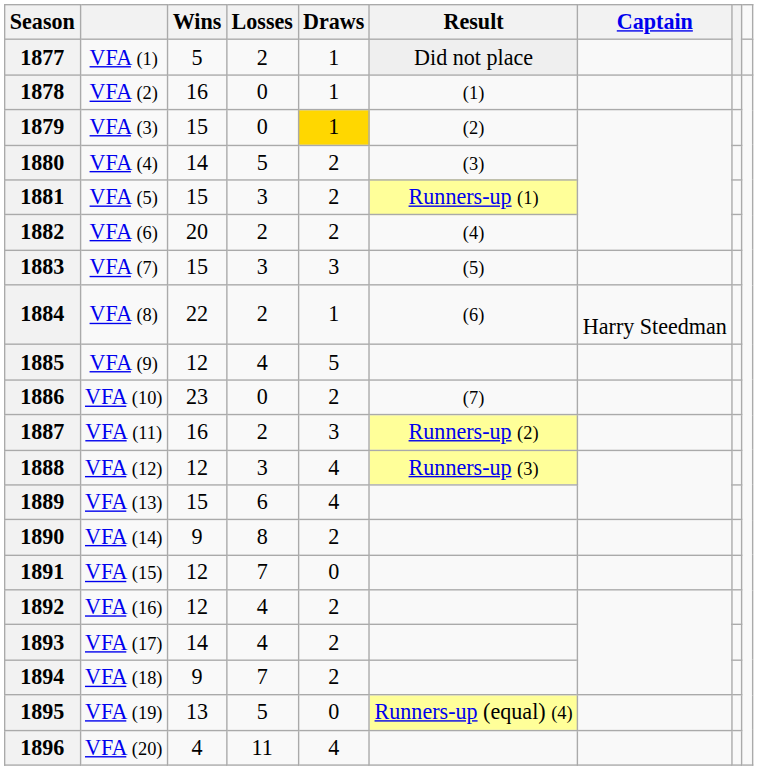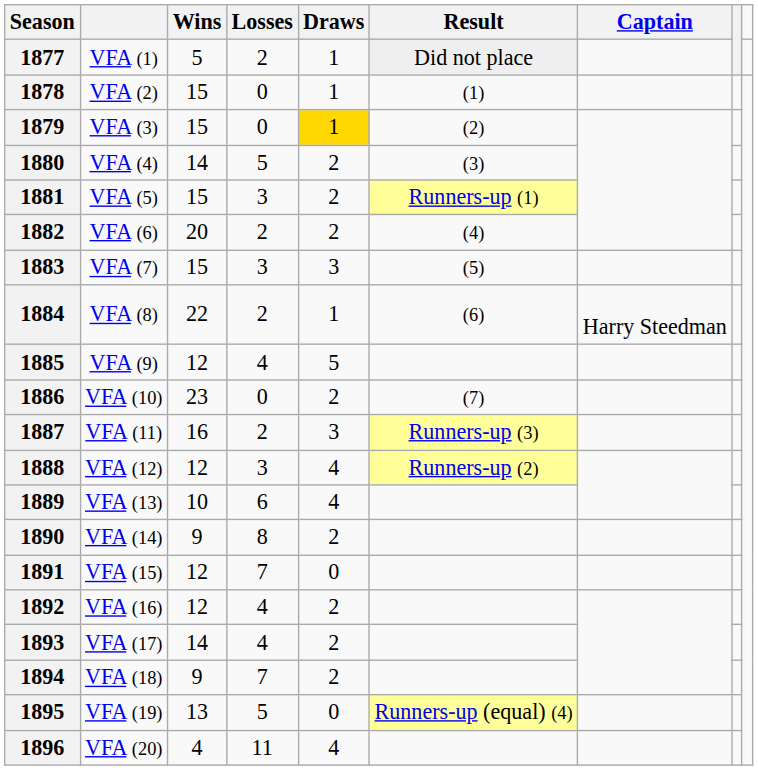 <table class="wikitable sortable plainrowheaders" style="text-align:center;">
 <tr>
 <th scope="col">Season</th>
 <th scope="col"></th>
 <th scope="col">Wins</th>
 <th scope="col">Losses</th>
 <th scope="col">Draws</th>
 <th scope="col">Result</th>
 <th scope="col"><a href='#'>Captain</a></th>
 <th scope="col" class="unsortable" rowspan=2></th>
 </tr>
 <tr>
 <th scope="row" style="text-align:center;"><strong>1877</strong></th>
 <td><a href='#'>VFA</a> <small>(1)</small></td>
 <td>5</td>
 <td>2</td>
 <td>1</td>
 <td style="background:#efefef;">Did not place</td>
 <td></td>
 <td></td>
 </tr>
 <tr>
 <th scope="row" style="text-align:center;"><strong>1878</strong></th>
 <td><a href='#'>VFA</a> <small>(2)</small></td>
-<td>16</td>
+<td>15</td>
 <td>0</td>
 <td>1</td>
 <td> <small>(1)</small></td>
 <td></td>
 <td></td>
 </tr>
 <tr>
 <th scope="row" style="text-align:center;"><strong>1879</strong></th>
 <td><a href='#'>VFA</a> <small>(3)</small></td>
 <td>15</td>
 <td>0</td>
 <td style="background: gold;">1</td>
 <td> <small>(2)</small></td>
 <td rowspan="4"></td>
 <td></td>
 </tr>
 <tr>
 <th scope="row" style="text-align:center;"><strong>1880</strong></th>
 <td><a href='#'>VFA</a> <small>(4)</small></td>
 <td>14</td>
 <td>5</td>
 <td>2</td>
 <td> <small>(3)</small></td>
 <td></td>
 </tr>
 <tr>
 <th scope="row" style="text-align:center;"><strong>1881</strong></th>
 <td><a href='#'>VFA</a> <small>(5)</small></td>
 <td>15</td>
 <td>3</td>
 <td>2</td>
 <td style="background:#ff9;"><a href='#'>Runners-up</a> <small>(1)</small></td>
 <td></td>
 </tr>
 <tr>
 <th scope="row" style="text-align:center;"><strong>1882</strong></th>
 <td><a href='#'>VFA</a> <small>(6)</small></td>
 <td>20</td>
 <td>2</td>
 <td>2</td>
 <td> <small>(4)</small></td>
 <td></td>
 </tr>
 <tr>
 <th scope="row" style="text-align:center;"><strong>1883</strong></th>
 <td><a href='#'>VFA</a> <small>(7)</small></td>
 <td>15</td>
 <td>3</td>
 <td>3</td>
 <td> <small>(5)</small></td>
 <td></td>
 <td></td>
 </tr>
 <tr>
 <th scope="row" style="text-align:center;"><strong>1884</strong></th>
 <td><a href='#'>VFA</a> <small>(8)</small></td>
 <td>22</td>
 <td>2</td>
 <td>1</td>
 <td> <small>(6)</small></td>
 <td><br>Harry Steedman</td>
 <td></td>
 </tr>
 <tr>
 <th scope="row" style="text-align:center;"><strong>1885</strong></th>
 <td><a href='#'>VFA</a> <small>(9)</small></td>
 <td>12</td>
 <td>4</td>
 <td>5</td>
 <td></td>
 <td></td>
 <td></td>
 </tr>
 <tr>
 <th scope="row" style="text-align:center;"><strong>1886</strong></th>
 <td><a href='#'>VFA</a> <small>(10)</small></td>
 <td>23</td>
 <td>0</td>
 <td>2</td>
 <td> <small>(7)</small></td>
 <td></td>
 <td></td>
 </tr>
 <tr>
 <th scope="row" style="text-align:center;"><strong>1887</strong></th>
 <td><a href='#'>VFA</a> <small>(11)</small></td>
 <td>16</td>
 <td>2</td>
 <td>3</td>
-<td style="background:#ff9;"><a href='#'>Runners-up</a> <small>(2)</small></td>
+<td style="background:#ff9;"><a href='#'>Runners-up</a> <small>(3)</small></td>
 <td></td>
 <td></td>
 </tr>
 <tr>
 <th scope="row" style="text-align:center;"><strong>1888</strong></th>
 <td><a href='#'>VFA</a> <small>(12)</small></td>
 <td>12</td>
 <td>3</td>
 <td>4</td>
-<td style="background:#ff9;"><a href='#'>Runners-up</a> <small>(3)</small></td>
+<td style="background:#ff9;"><a href='#'>Runners-up</a> <small>(2)</small></td>
 <td rowspan="2"></td>
 <td></td>
 </tr>
 <tr>
 <th scope="row" style="text-align:center;"><strong>1889</strong></th>
 <td><a href='#'>VFA</a> <small>(13)</small></td>
-<td>15</td>
+<td>10</td>
 <td>6</td>
 <td>4</td>
 <td></td>
 <td></td>
 </tr>
 <tr>
 <th scope="row" style="text-align:center;"><strong>1890</strong></th>
 <td><a href='#'>VFA</a> <small>(14)</small></td>
 <td>9</td>
 <td>8</td>
 <td>2</td>
 <td></td>
 <td></td>
 <td></td>
 </tr>
 <tr>
 <th scope="row" style="text-align:center;"><strong>1891</strong></th>
 <td><a href='#'>VFA</a> <small>(15)</small></td>
 <td>12</td>
 <td>7</td>
 <td>0</td>
 <td></td>
 <td></td>
 <td></td>
 </tr>
 <tr>
 <th scope="row" style="text-align:center;"><strong>1892</strong></th>
 <td><a href='#'>VFA</a> <small>(16)</small></td>
 <td>12</td>
 <td>4</td>
 <td>2</td>
 <td></td>
 <td rowspan="3"></td>
 <td></td>
 </tr>
 <tr>
 <th scope="row" style="text-align:center;"><strong>1893</strong></th>
 <td><a href='#'>VFA</a> <small>(17)</small></td>
 <td>14</td>
 <td>4</td>
 <td>2</td>
 <td></td>
 <td></td>
 </tr>
 <tr>
 <th scope="row" style="text-align:center;"><strong>1894</strong></th>
 <td><a href='#'>VFA</a> <small>(18)</small></td>
 <td>9</td>
 <td>7</td>
 <td>2</td>
 <td></td>
 <td></td>
 </tr>
 <tr>
 <th scope="row" style="text-align:center;"><strong>1895</strong></th>
 <td><a href='#'>VFA</a> <small>(19)</small></td>
 <td>13</td>
 <td>5</td>
 <td>0</td>
 <td style="background:#ff9;"><a href='#'>Runners-up</a> (equal) <small>(4)</small></td>
 <td></td>
 <td></td>
 </tr>
 <tr>
 <th scope="row" style="text-align:center;"><strong>1896</strong></th>
 <td><a href='#'>VFA</a> <small>(20)</small></td>
 <td>4</td>
 <td>11</td>
 <td>4</td>
 <td></td>
 <td></td>
 <td></td>
 </tr>
 </table>
